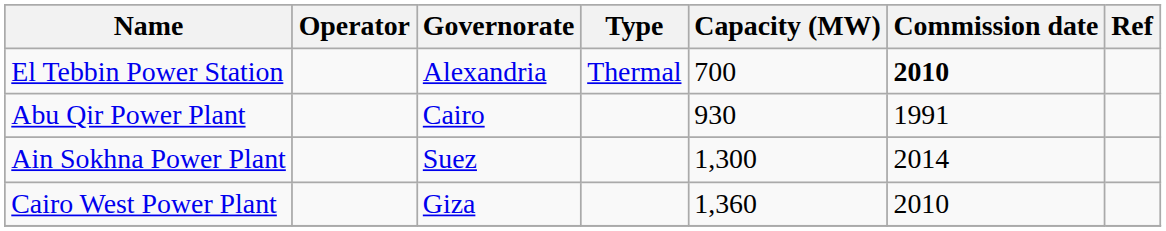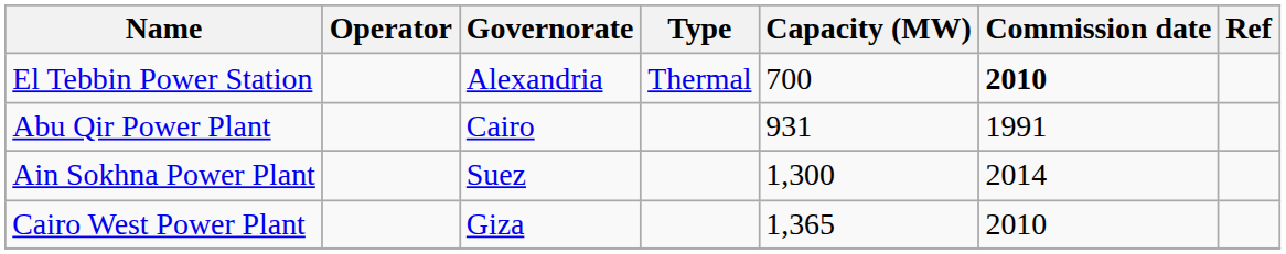 <table class="wikitable sortable">
 <tr>
 <th>Name</th>
 <th>Operator</th>
 <th>Governorate</th>
 <th>Type</th>
 <th>Capacity (MW)</th>
 <th>Commission date</th>
 <th>Ref</th>
 </tr>
 <tr>
 <td><a href='#'>El Tebbin Power Station</a></td>
 <td></td>
 <td><a href='#'>Alexandria</a></td>
 <td><a href='#'>Thermal</a></td>
 <td>700</td>
 <td><strong>2010</strong></td>
 <td></td>
 </tr>
 <tr>
 <td><a href='#'>Abu Qir Power Plant</a></td>
 <td></td>
 <td><a href='#'>Cairo</a></td>
 <td></td>
-<td>930</td>
+<td>931</td>
 <td>1991</td>
 <td></td>
 </tr>
 <tr>
 <td><a href='#'>Ain Sokhna Power Plant</a></td>
 <td></td>
 <td><a href='#'>Suez</a></td>
 <td></td>
 <td>1,300</td>
 <td>2014</td>
 <td></td>
 </tr>
 <tr>
 <td><a href='#'>Cairo West Power Plant</a></td>
 <td></td>
 <td><a href='#'>Giza</a></td>
 <td></td>
-<td>1,360</td>
+<td>1,365</td>
 <td>2010</td>
 <td></td>
 </tr>
 <tr>
 </tr>
 </table>
